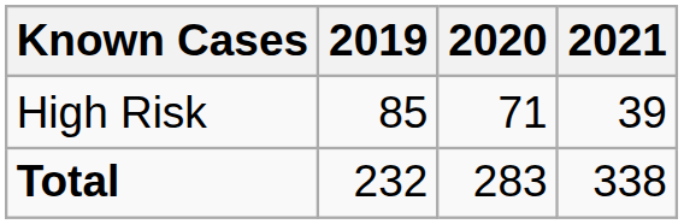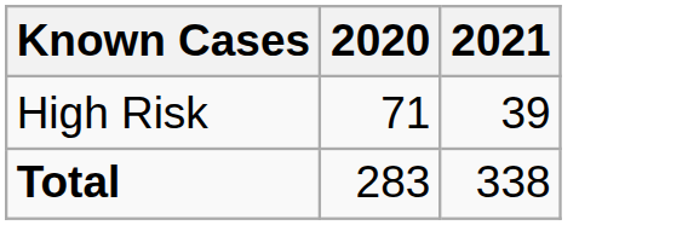 <table class="wikitable">
 <tr>
 <th>Known Cases</th>
-<th>2019</th>
 <th>2020</th>
 <th>2021</th>
 </tr>
 <tr>
 <td>High Risk</td>
-<td style="text-align:right">85</td>
 <td style="text-align:right">71</td>
 <td style="text-align:right">39</td>
 </tr>
 <tr>
 <td><strong>Total</strong></td>
-<td style="text-align:right">232</td>
 <td style="text-align:right">283</td>
 <td style="text-align:right">338</td>
 </tr>
 </table>
